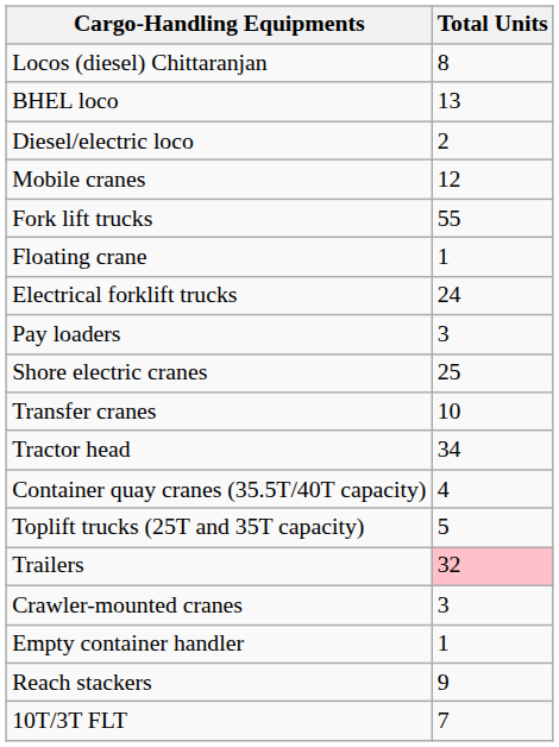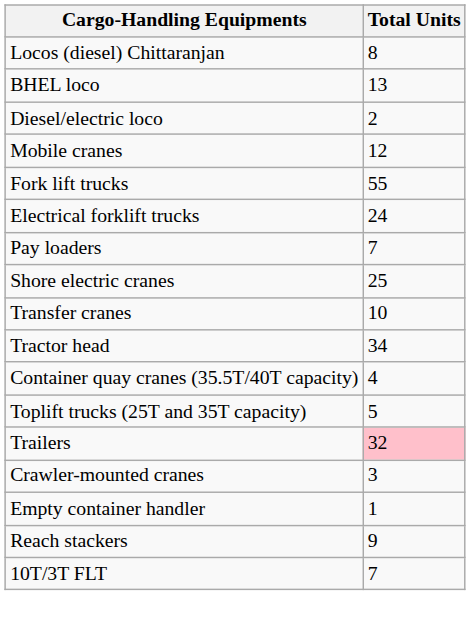 <table class="wikitable sortable" style="font-size: 85%" align=right>
 <tr>
 <th>Cargo-Handling Equipments</th>
 <th>Total Units</th>
 </tr>
 <tr>
 <td>Locos (diesel) Chittaranjan</td>
 <td>8</td>
 </tr>
 <tr>
 <td>BHEL loco</td>
 <td>13</td>
 </tr>
 <tr>
 <td>Diesel/electric loco</td>
 <td>2</td>
 </tr>
 <tr>
 <td>Mobile cranes</td>
 <td>12</td>
 </tr>
 <tr>
 <td>Fork lift trucks</td>
 <td>55</td>
 </tr>
 <tr>
-<td>Floating crane</td>
-<td>1</td>
-</tr>
-<tr>
 <td>Electrical forklift trucks</td>
 <td>24</td>
 </tr>
 <tr>
 <td>Pay loaders</td>
-<td>3</td>
+<td>7</td>
 </tr>
 <tr>
 <td>Shore electric cranes</td>
 <td>25</td>
 </tr>
 <tr>
 <td>Transfer cranes</td>
 <td>10</td>
 </tr>
 <tr>
 <td>Tractor head</td>
 <td>34</td>
 </tr>
 <tr>
 <td>Container quay cranes (35.5T/40T capacity)</td>
 <td>4</td>
 </tr>
 <tr>
 <td>Toplift trucks (25T and 35T capacity)</td>
 <td>5</td>
 </tr>
 <tr>
 <td>Trailers</td>
 <td style="background: pink;">32</td>
 </tr>
 <tr>
 <td>Crawler-mounted cranes</td>
 <td>3</td>
 </tr>
 <tr>
 <td>Empty container handler</td>
 <td>1</td>
 </tr>
 <tr>
 <td>Reach stackers</td>
 <td>9</td>
 </tr>
 <tr>
 <td>10T/3T FLT</td>
 <td>7</td>
 </tr>
 </table>
